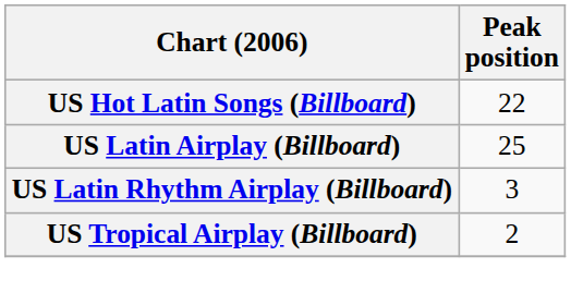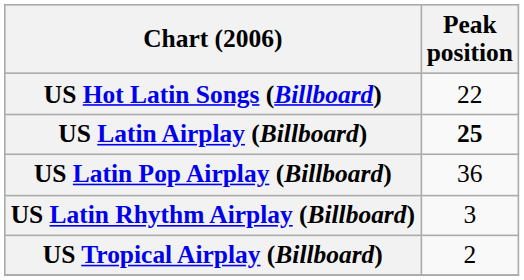 <table class="wikitable plainrowheaders" style="text-align:center;">
 <tr>
 <th scope="col">Chart (2006)</th>
 <th scope="col">Peak<br>position</th>
 </tr>
 <tr>
 <th scope="row">US <a href='#'>Hot Latin Songs</a> (<em><a href='#'>Billboard</a></em>)</th>
 <td style="text-align:center;">22</td>
 </tr>
 <tr>
 <th scope="row">US <a href='#'>Latin Airplay</a> (<em>Billboard</em>)</th>
-<td style="text-align:center;">25</td>
+<td style="text-align:center;"><strong>25</strong></td>
+</tr>
+<tr>
+<th scope="row">US <a href='#'>Latin Pop Airplay</a> (<em>Billboard</em>)</th>
+<td style="text-align:center;">36</td>
 </tr>
 <tr>
 <th scope="row">US <a href='#'>Latin Rhythm Airplay</a> (<em>Billboard</em>)</th>
 <td style="text-align:center;">3</td>
 </tr>
 <tr>
 <th scope="row">US <a href='#'>Tropical Airplay</a> (<em>Billboard</em>)</th>
 <td style="text-align:center;">2</td>
 </tr>
 <tr>
 </tr>
 </table>
